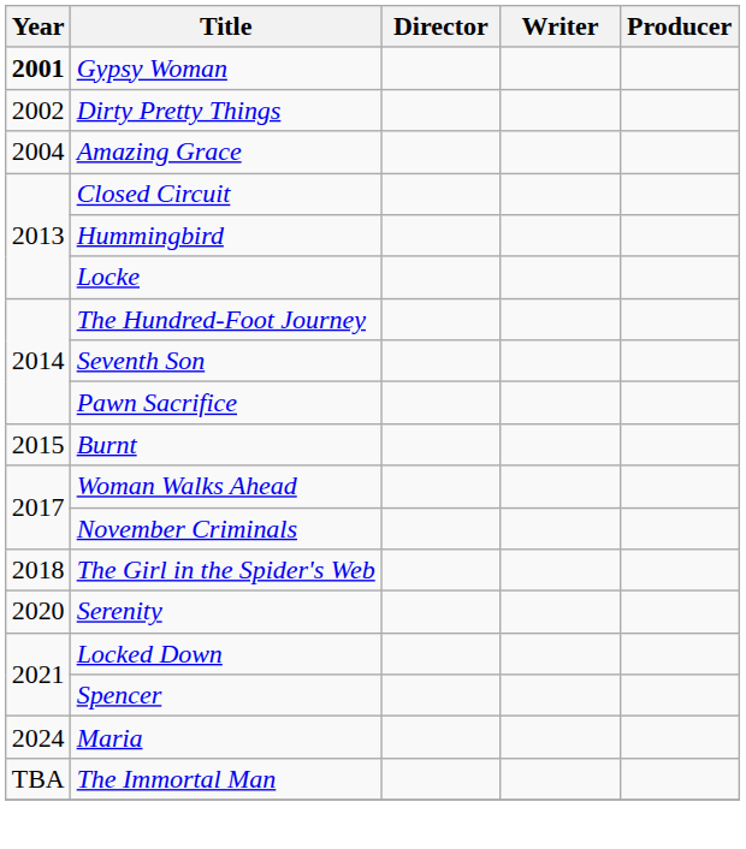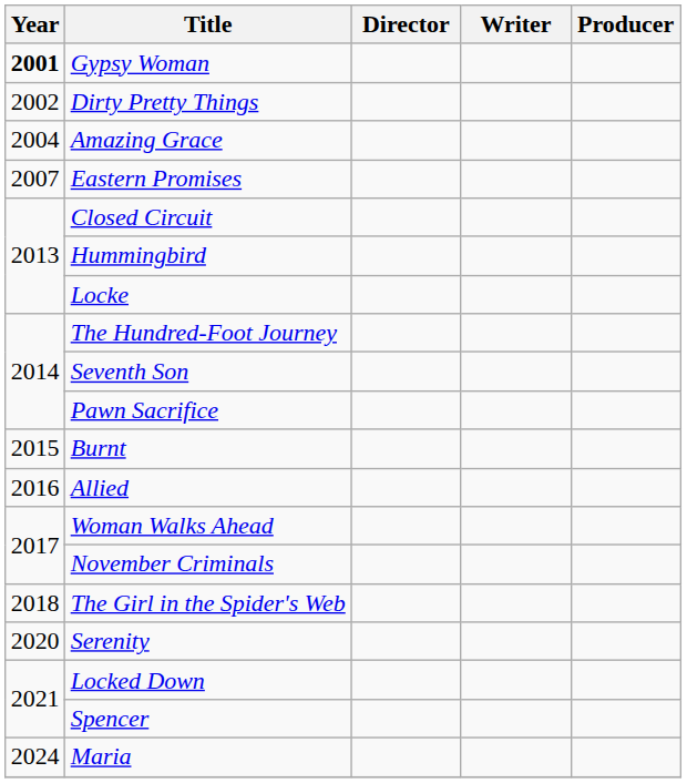 <table class="wikitable">
 <tr>
 <th>Year</th>
 <th>Title</th>
 <th width="65">Director</th>
 <th width="65">Writer</th>
 <th width="65">Producer</th>
 </tr>
 <tr>
 <td><strong>2001</strong></td>
 <td><em><a href='#'>Gypsy Woman</a></em></td>
 <td></td>
 <td></td>
 <td></td>
 </tr>
 <tr>
 <td>2002</td>
 <td><em><a href='#'>Dirty Pretty Things</a></em></td>
 <td></td>
 <td></td>
 <td></td>
 </tr>
 <tr>
 <td>2004</td>
 <td><em><a href='#'>Amazing Grace</a></em></td>
+<td></td>
+<td></td>
+<td></td>
+</tr>
+<tr>
+<td>2007</td>
+<td><em><a href='#'>Eastern Promises</a></em></td>
 <td></td>
 <td></td>
 <td></td>
 </tr>
 <tr>
 <td rowspan="3">2013</td>
 <td><em><a href='#'>Closed Circuit</a></em></td>
 <td></td>
 <td></td>
 <td></td>
 </tr>
 <tr>
 <td><em><a href='#'>Hummingbird</a></em></td>
 <td></td>
 <td></td>
 <td></td>
 </tr>
 <tr>
 <td><em><a href='#'>Locke</a></em></td>
 <td></td>
 <td></td>
 <td></td>
 </tr>
 <tr>
 <td rowspan="3">2014</td>
 <td><em><a href='#'>The Hundred-Foot Journey</a></em></td>
 <td></td>
 <td></td>
 <td></td>
 </tr>
 <tr>
 <td><em><a href='#'>Seventh Son</a></em></td>
 <td></td>
 <td></td>
 <td></td>
 </tr>
 <tr>
 <td><em><a href='#'>Pawn Sacrifice</a></em></td>
 <td></td>
 <td></td>
 <td></td>
 </tr>
 <tr>
 <td>2015</td>
 <td><em><a href='#'>Burnt</a></em></td>
+<td></td>
+<td></td>
+<td></td>
+</tr>
+<tr>
+<td>2016</td>
+<td><em><a href='#'>Allied</a></em></td>
 <td></td>
 <td></td>
 <td></td>
 </tr>
 <tr>
 <td rowspan="2">2017</td>
 <td><em><a href='#'>Woman Walks Ahead</a></em></td>
 <td></td>
 <td></td>
 <td></td>
 </tr>
 <tr>
 <td><em><a href='#'>November Criminals</a></em></td>
 <td></td>
 <td></td>
 <td></td>
 </tr>
 <tr>
 <td>2018</td>
 <td><em><a href='#'>The Girl in the Spider's Web</a></em></td>
 <td></td>
 <td></td>
 <td></td>
 </tr>
 <tr>
 <td>2020</td>
 <td><em><a href='#'>Serenity</a></em></td>
 <td></td>
 <td></td>
 <td></td>
 </tr>
 <tr>
 <td rowspan="2">2021</td>
 <td><em><a href='#'>Locked Down</a></em></td>
 <td></td>
 <td></td>
 <td></td>
 </tr>
 <tr>
 <td><em><a href='#'>Spencer</a></em></td>
 <td></td>
 <td></td>
 <td></td>
 </tr>
 <tr>
 <td>2024</td>
 <td><em><a href='#'>Maria</a></em></td>
 <td></td>
 <td></td>
 <td></td>
 </tr>
 <tr>
-<td>TBA</td>
-<td><em><a href='#'>The Immortal Man</a></em></td>
-<td></td>
-<td></td>
-<td></td>
-</tr>
-<tr>
 </tr>
 </table>
